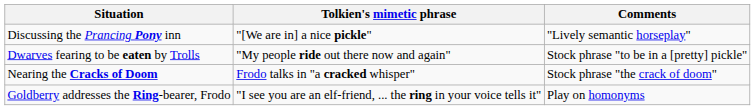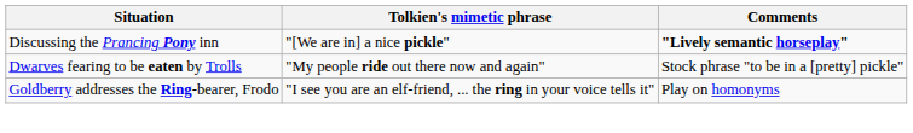 <table class="wikitable" style="margin: 1em auto;">
 <tr>
 <th>Situation</th>
 <th>Tolkien's <a href='#'>mimetic</a> phrase</th>
 <th>Comments</th>
 </tr>
 <tr>
 <td>Discussing the <em><a href='#'>Prancing <strong>Pony</strong></a></em> inn</td>
 <td>"[We are in] a nice <strong>pickle</strong>"</td>
-<td>"Lively semantic <a href='#'>horseplay</a>"</td>
+<td><strong>"Lively semantic <a href='#'>horseplay</a>"</strong></td>
 </tr>
 <tr>
 <td><a href='#'>Dwarves</a> fearing to be <strong>eaten</strong> by <a href='#'>Trolls</a></td>
 <td>"My people <strong>ride</strong> out there now and again"</td>
 <td>Stock phrase "to be in a [pretty] pickle"</td>
 </tr>
 <tr>
-<td>Nearing the <strong><a href='#'>Cracks of Doom</a></strong></td>
-<td><a href='#'>Frodo</a> talks in "a <strong>cracked</strong> whisper"</td>
-<td>Stock phrase "the <a href='#'>crack of doom</a>"</td>
-</tr>
-<tr>
 <td><a href='#'>Goldberry</a> addresses the <strong><a href='#'>Ring</a></strong>-bearer, Frodo</td>
 <td>"I see you are an elf-friend, ... the <strong>ring</strong> in your voice tells it"</td>
 <td>Play on <a href='#'>homonyms</a></td>
 </tr>
 </table>
